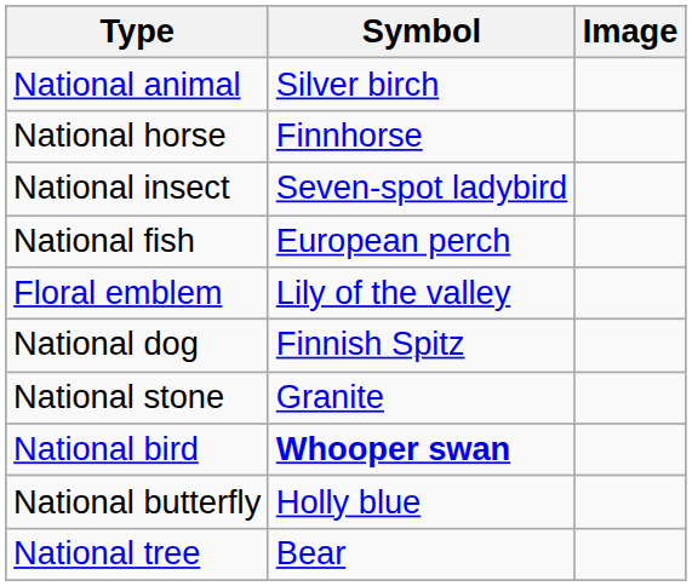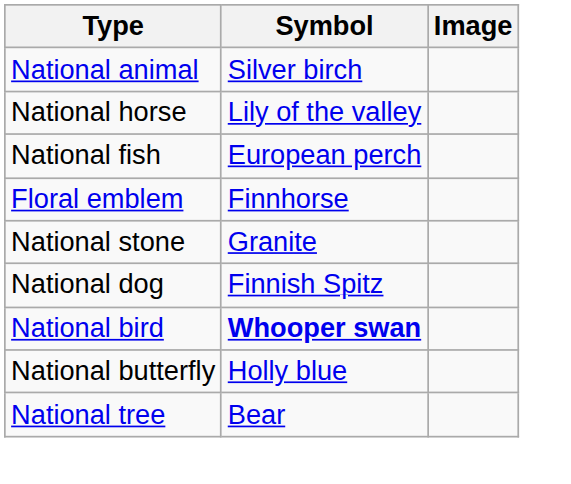 <table class="wikitable">
 <tr>
 <th>Type</th>
 <th>Symbol</th>
 <th>Image</th>
 </tr>
 <tr>
 <td><a href='#'>National animal</a></td>
 <td><a href='#'>Silver birch</a></td>
 <td></td>
 </tr>
 <tr>
 <td>National horse</td>
-<td><a href='#'>Finnhorse</a></td>
-<td></td>
-</tr>
-<tr>
-<td>National insect</td>
-<td><a href='#'>Seven-spot ladybird</a></td>
+<td><a href='#'>Lily of the valley</a></td>
 <td></td>
 </tr>
 <tr>
 <td>National fish</td>
 <td><a href='#'>European perch</a></td>
 <td></td>
 </tr>
 <tr>
 <td><a href='#'>Floral emblem</a></td>
-<td><a href='#'>Lily of the valley</a></td>
+<td><a href='#'>Finnhorse</a></td>
+<td></td>
+</tr>
+<tr>
+<td>National stone</td>
+<td><a href='#'>Granite</a></td>
 <td></td>
 </tr>
 <tr>
 <td>National dog</td>
 <td><a href='#'>Finnish Spitz</a></td>
-<td></td>
-</tr>
-<tr>
-<td>National stone</td>
-<td><a href='#'>Granite</a></td>
 <td></td>
 </tr>
 <tr>
 <td><a href='#'>National bird</a></td>
 <td><strong><a href='#'>Whooper swan</a></strong></td>
 <td></td>
 </tr>
 <tr>
 <td>National butterfly</td>
 <td><a href='#'>Holly blue</a></td>
 <td></td>
 </tr>
 <tr>
 <td><a href='#'>National tree</a></td>
 <td><a href='#'>Bear</a></td>
 <td></td>
 </tr>
 </table>
